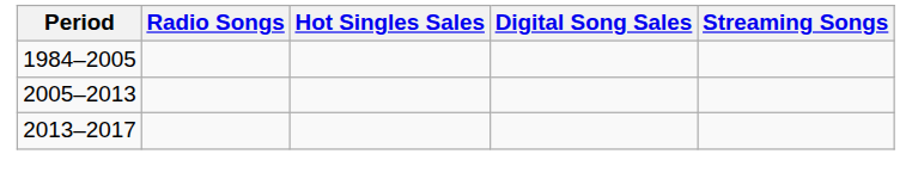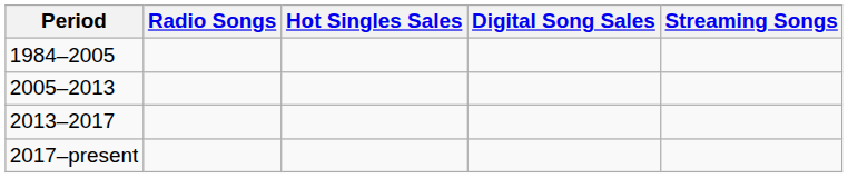 <table class="wikitable" style="margin-left: auto; margin-right: auto; border: none;">
 <tr>
 <th scope="col">Period</th>
 <th scope="col"><a href='#'>Radio Songs</a><br></th>
 <th scope="col"><a href='#'>Hot Singles Sales</a><br></th>
 <th scope="col"><a href='#'>Digital Song Sales</a><br></th>
 <th scope="col"><a href='#'>Streaming Songs</a><br></th>
 </tr>
 <tr>
 <td>1984–2005</td>
 <td></td>
 <td></td>
 <td></td>
 <td></td>
 </tr>
 <tr>
 <td>2005–2013</td>
 <td></td>
 <td></td>
 <td></td>
 <td></td>
 </tr>
 <tr>
 <td>2013–2017</td>
 <td></td>
 <td></td>
 <td></td>
 <td></td>
 </tr>
+<tr>
+<td>2017–present</td>
+<td></td>
+<td></td>
+<td></td>
+<td></td>
+</tr>
 </table>
